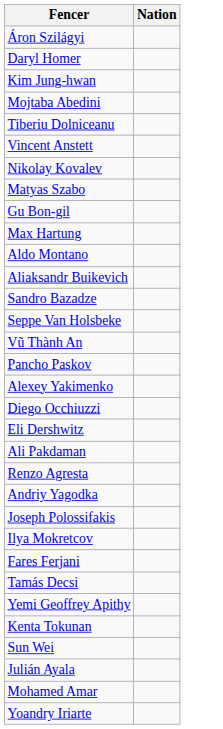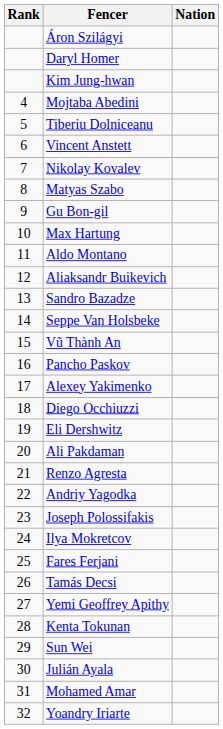 <table class="wikitable sortable" style="text-align: center;">
 <tr>
+<th>Rank</th>
 <th>Fencer</th>
 <th>Nation</th>
 </tr>
 <tr>
+<td></td>
 <td align=left><a href='#'>Áron Szilágyi</a></td>
 <td align=left></td>
 </tr>
 <tr>
+<td></td>
 <td align=left><a href='#'>Daryl Homer</a></td>
 <td align=left></td>
 </tr>
 <tr>
+<td></td>
 <td align=left><a href='#'>Kim Jung-hwan</a></td>
 <td align=left></td>
 </tr>
 <tr>
+<td>4</td>
 <td align=left><a href='#'>Mojtaba Abedini</a></td>
 <td align=left></td>
 </tr>
 <tr>
+<td>5</td>
 <td align=left><a href='#'>Tiberiu Dolniceanu</a></td>
 <td align=left></td>
 </tr>
 <tr>
+<td>6</td>
 <td align=left><a href='#'>Vincent Anstett</a></td>
 <td align=left></td>
 </tr>
 <tr>
+<td>7</td>
 <td align=left><a href='#'>Nikolay Kovalev</a></td>
 <td align=left></td>
 </tr>
 <tr>
+<td>8</td>
 <td align=left><a href='#'>Matyas Szabo</a></td>
 <td align=left></td>
 </tr>
 <tr>
+<td>9</td>
 <td align=left><a href='#'>Gu Bon-gil</a></td>
 <td align=left></td>
 </tr>
 <tr>
+<td>10</td>
 <td align=left><a href='#'>Max Hartung</a></td>
 <td align=left></td>
 </tr>
 <tr>
+<td>11</td>
 <td align=left><a href='#'>Aldo Montano</a></td>
 <td align=left></td>
 </tr>
 <tr>
+<td>12</td>
 <td align=left><a href='#'>Aliaksandr Buikevich</a></td>
 <td align=left></td>
 </tr>
 <tr>
+<td>13</td>
 <td align=left><a href='#'>Sandro Bazadze</a></td>
 <td align=left></td>
 </tr>
 <tr>
+<td>14</td>
 <td align=left><a href='#'>Seppe Van Holsbeke</a></td>
 <td align=left></td>
 </tr>
 <tr>
+<td>15</td>
 <td align=left><a href='#'>Vũ Thành An</a></td>
 <td align=left></td>
 </tr>
 <tr>
+<td>16</td>
 <td align=left><a href='#'>Pancho Paskov</a></td>
 <td align=left></td>
 </tr>
 <tr>
+<td>17</td>
 <td align=left><a href='#'>Alexey Yakimenko</a></td>
 <td align=left></td>
 </tr>
 <tr>
+<td>18</td>
 <td align=left><a href='#'>Diego Occhiuzzi</a></td>
 <td align=left></td>
 </tr>
 <tr>
+<td>19</td>
 <td align=left><a href='#'>Eli Dershwitz</a></td>
 <td align=left></td>
 </tr>
 <tr>
+<td>20</td>
 <td align=left><a href='#'>Ali Pakdaman</a></td>
 <td align=left></td>
 </tr>
 <tr>
+<td>21</td>
 <td align=left><a href='#'>Renzo Agresta</a></td>
 <td align=left></td>
 </tr>
 <tr>
+<td>22</td>
 <td align=left><a href='#'>Andriy Yagodka</a></td>
 <td align=left></td>
 </tr>
 <tr>
+<td>23</td>
 <td align=left><a href='#'>Joseph Polossifakis</a></td>
 <td align=left></td>
 </tr>
 <tr>
+<td>24</td>
 <td align=left><a href='#'>Ilya Mokretcov</a></td>
 <td align=left></td>
 </tr>
 <tr>
+<td>25</td>
 <td align=left><a href='#'>Fares Ferjani</a></td>
 <td align=left></td>
 </tr>
 <tr>
+<td>26</td>
 <td align=left><a href='#'>Tamás Decsi</a></td>
 <td align=left></td>
 </tr>
 <tr>
+<td>27</td>
 <td align=left><a href='#'>Yemi Geoffrey Apithy</a></td>
 <td align=left></td>
 </tr>
 <tr>
+<td>28</td>
 <td align=left><a href='#'>Kenta Tokunan</a></td>
 <td align=left></td>
 </tr>
 <tr>
+<td>29</td>
 <td align=left><a href='#'>Sun Wei</a></td>
 <td align=left></td>
 </tr>
 <tr>
+<td>30</td>
 <td align=left><a href='#'>Julián Ayala</a></td>
 <td align=left></td>
 </tr>
 <tr>
+<td>31</td>
 <td align=left><a href='#'>Mohamed Amar</a></td>
 <td align=left></td>
 </tr>
 <tr>
+<td>32</td>
 <td align=left><a href='#'>Yoandry Iriarte</a></td>
 <td align=left></td>
 </tr>
 </table>
